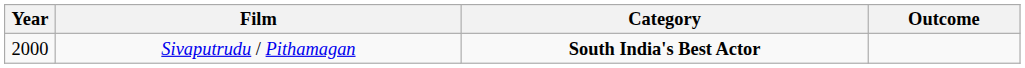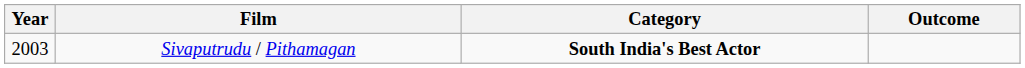 <table class="wikitable" style="width:100%;">
 <tr>
 <th width=5%>Year</th>
 <th style="width:40%;">Film</th>
 <th style="width:40%;">Category</th>
 <th style="width:15%;">Outcome</th>
 </tr>
 <tr>
-<td style="text-align:center;">2000</td>
+<td style="text-align:center;">2003</td>
 <td style="text-align:center;"><em><a href='#'>Sivaputrudu</a></em> / <em><a href='#'>Pithamagan</a></em></td>
 <td style="text-align:center;"><strong>South India's Best Actor</strong></td>
 <td></td>
 </tr>
 </table>
